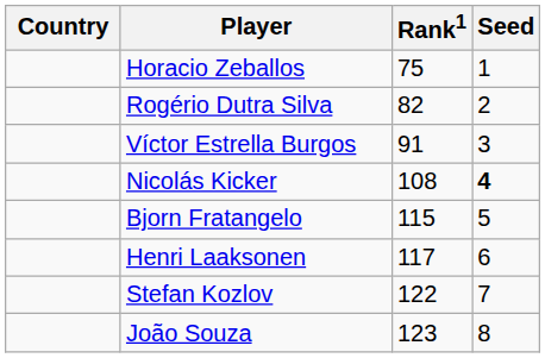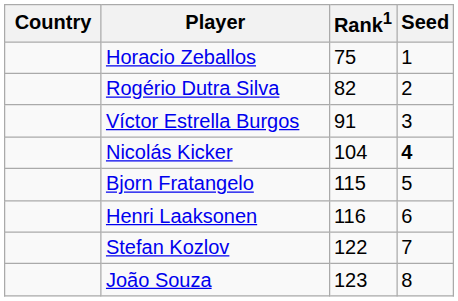 <table class="sortable wikitable">
 <tr>
 <th width="70">Country</th>
 <th width="175">Player</th>
 <th>Rank<sup>1</sup></th>
 <th>Seed</th>
 </tr>
 <tr>
 <td></td>
 <td><a href='#'>Horacio Zeballos</a></td>
 <td>75</td>
 <td>1</td>
 </tr>
 <tr>
 <td></td>
 <td><a href='#'>Rogério Dutra Silva</a></td>
 <td>82</td>
 <td>2</td>
 </tr>
 <tr>
 <td></td>
 <td><a href='#'>Víctor Estrella Burgos</a></td>
 <td>91</td>
 <td>3</td>
 </tr>
 <tr>
 <td></td>
 <td><a href='#'>Nicolás Kicker</a></td>
-<td>108</td>
+<td>104</td>
 <td><strong>4</strong></td>
 </tr>
 <tr>
 <td></td>
 <td><a href='#'>Bjorn Fratangelo</a></td>
 <td>115</td>
 <td>5</td>
 </tr>
 <tr>
 <td></td>
 <td><a href='#'>Henri Laaksonen</a></td>
-<td>117</td>
+<td>116</td>
 <td>6</td>
 </tr>
 <tr>
 <td></td>
 <td><a href='#'>Stefan Kozlov</a></td>
 <td>122</td>
 <td>7</td>
 </tr>
 <tr>
 <td></td>
 <td><a href='#'>João Souza</a></td>
 <td>123</td>
 <td>8</td>
 </tr>
 </table>
